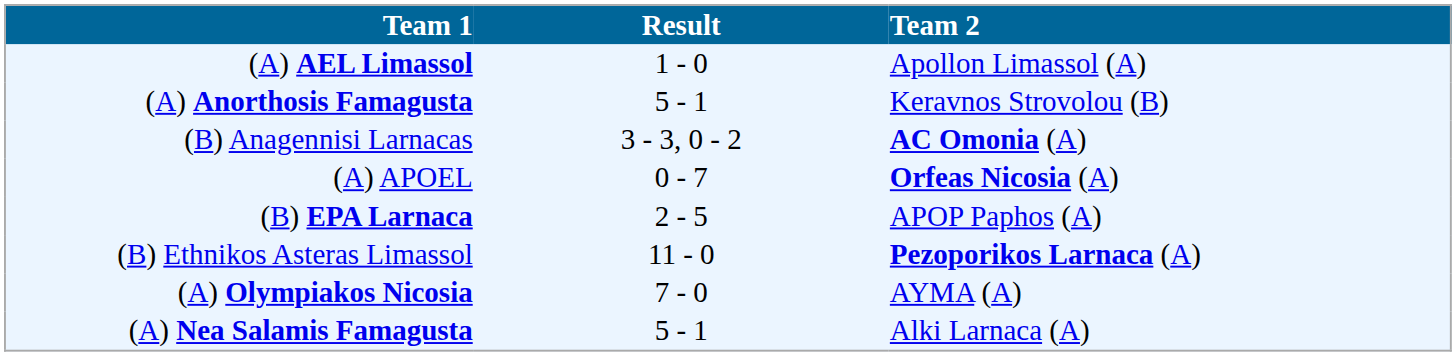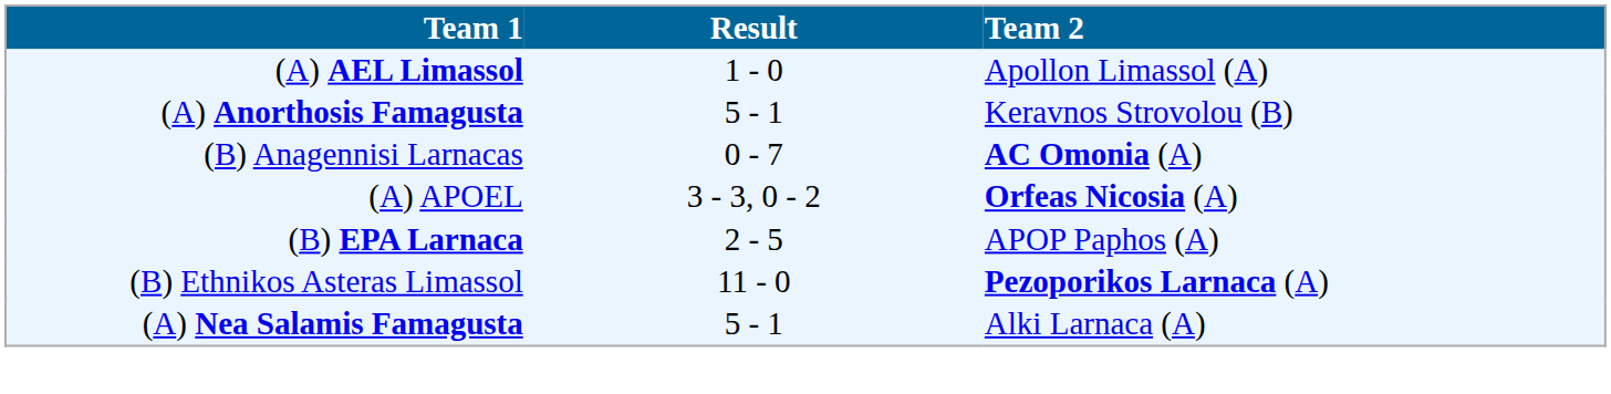 <table cellspacing="0" style="background: #EBF5FF; border: 1px #aaa solid; border-collapse: collapse; font-size: 95%;" width=60%>
 <tr bgcolor=#006699 style="color:white;">
 <th width=25% align="right">Team 1</th>
 <th width=22% align="center">Result</th>
 <th width=30% align="left">Team 2</th>
 </tr>
 <tr>
 <td align=right>(<a href='#'>A</a>) <strong><a href='#'>AEL Limassol</a></strong></td>
 <td align=center>1 - 0</td>
 <td align=left><a href='#'>Apollon Limassol</a> (<a href='#'>A</a>)</td>
 </tr>
 <tr>
 <td align=right>(<a href='#'>A</a>) <strong><a href='#'>Anorthosis Famagusta</a></strong></td>
 <td align="center">5 - 1</td>
 <td align=left><a href='#'>Keravnos Strovolou</a> (<a href='#'>B</a>)</td>
 </tr>
 <tr>
 <td align=right>(<a href='#'>B</a>) <a href='#'>Anagennisi Larnacas</a></td>
-<td align=center>3 - 3, 0 - 2</td>
+<td align=center>0 - 7</td>
 <td align=left><strong><a href='#'>AC Omonia</a></strong> (<a href='#'>A</a>)</td>
 </tr>
 <tr>
 <td align=right>(<a href='#'>A</a>) <a href='#'>APOEL</a></td>
-<td align=center>0 - 7</td>
+<td align=center>3 - 3, 0 - 2</td>
 <td align="left"><strong><a href='#'>Orfeas Nicosia</a></strong> (<a href='#'>A</a>)</td>
 </tr>
 <tr>
 <td align=right>(<a href='#'>B</a>) <strong><a href='#'>EPA Larnaca</a></strong></td>
 <td align=center>2 - 5</td>
 <td align="left"><a href='#'>APOP Paphos</a> (<a href='#'>A</a>)</td>
 </tr>
 <tr>
 <td align=right>(<a href='#'>B</a>) <a href='#'>Ethnikos Asteras Limassol</a></td>
 <td align="center">11 - 0</td>
 <td align=left><strong><a href='#'>Pezoporikos Larnaca</a></strong> (<a href='#'>A</a>)</td>
 </tr>
 <tr>
-<td align=right>(<a href='#'>A</a>) <strong><a href='#'>Olympiakos Nicosia</a></strong></td>
-<td align=center>7 - 0</td>
-<td align=left><a href='#'>AYMA</a> (<a href='#'>A</a>)</td>
-</tr>
-<tr>
 <td align=right>(<a href='#'>A</a>) <strong><a href='#'>Nea Salamis Famagusta</a></strong></td>
 <td align=center>5 - 1</td>
 <td align="left"><a href='#'>Alki Larnaca</a> (<a href='#'>A</a>)</td>
 </tr>
 <tr>
 </tr>
 </table>
